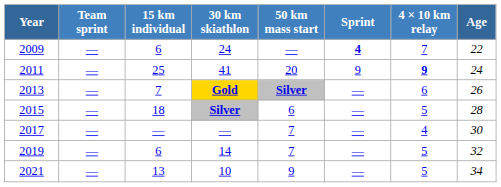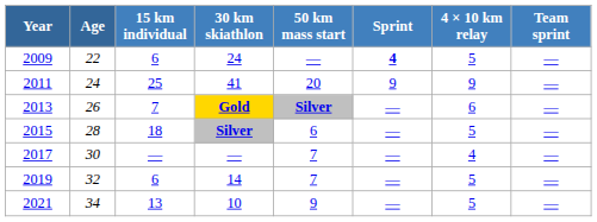 <table class="wikitable" style="font-size:95%; text-align:center; border:grey solid 1px; border-collapse:collapse; background:#ffffff;">
 <tr>
 <th style="background-color:#369; color:white; width:60px;"> Year </th>
-<th style="background-color:#4180be; color:white; width:75px;"> Team <br> sprint </th>
+<th style="background-color:#369; color:white; width:40px;"> Age </th>
 <th style="background-color:#4180be; color:white; width:75px;"> 15 km <br> individual </th>
 <th style="background-color:#4180be; color:white; width:75px;"> 30 km <br> skiathlon </th>
 <th style="background-color:#4180be; color:white; width:75px;"> 50 km <br> mass start </th>
 <th style="background-color:#4180be; color:white; width:75px;"> Sprint </th>
 <th style="background-color:#4180be; color:white; width:75px;"> 4 × 10 km <br> relay </th>
-<th style="background-color:#369; color:white; width:40px;"> Age </th>
+<th style="background-color:#4180be; color:white; width:75px;"> Team <br> sprint </th>
 </tr>
 <tr>
 <td><a href='#'>2009</a></td>
-<td><a href='#'>—</a></td>
+<td><em>22</em></td>
 <td><a href='#'>6</a></td>
 <td><a href='#'>24</a></td>
 <td><a href='#'>—</a></td>
 <td><strong><a href='#'>4</a></strong></td>
-<td><a href='#'>7</a></td>
-<td><em>22</em></td>
+<td><a href='#'>5</a></td>
+<td><a href='#'>—</a></td>
 </tr>
 <tr>
 <td><a href='#'>2011</a></td>
-<td><a href='#'>—</a></td>
+<td><em>24</em></td>
 <td><a href='#'>25</a></td>
 <td><a href='#'>41</a></td>
 <td><a href='#'>20</a></td>
 <td><a href='#'>9</a></td>
-<td><strong><a href='#'>9</a></strong></td>
-<td><em>24</em></td>
+<td><a href='#'>9</a></td>
+<td><a href='#'>—</a></td>
 </tr>
 <tr>
 <td><a href='#'>2013</a></td>
-<td><a href='#'>—</a></td>
+<td><em>26</em></td>
 <td><a href='#'>7</a></td>
 <td style="background:gold;"><a href='#'><strong>Gold</strong></a></td>
 <td style="background:silver;"><a href='#'><strong>Silver</strong></a></td>
 <td><a href='#'>—</a></td>
 <td><a href='#'>6</a></td>
-<td><em>26</em></td>
+<td><a href='#'>—</a></td>
 </tr>
 <tr>
 <td><a href='#'>2015</a></td>
-<td><a href='#'>—</a></td>
+<td><em>28</em></td>
 <td><a href='#'>18</a></td>
 <td style="background:silver;"><a href='#'><strong>Silver</strong></a></td>
 <td><a href='#'>6</a></td>
 <td><a href='#'>—</a></td>
 <td><a href='#'>5</a></td>
-<td><em>28</em></td>
+<td><a href='#'>—</a></td>
 </tr>
 <tr>
 <td><a href='#'>2017</a></td>
-<td><a href='#'>—</a></td>
+<td><em>30</em></td>
 <td><a href='#'>—</a></td>
 <td><a href='#'>—</a></td>
 <td><a href='#'>7</a></td>
 <td><a href='#'>—</a></td>
 <td><a href='#'>4</a></td>
-<td><em>30</em></td>
+<td><a href='#'>—</a></td>
 </tr>
 <tr>
 <td><a href='#'>2019</a></td>
-<td><a href='#'>—</a></td>
+<td><em>32</em></td>
 <td><a href='#'>6</a></td>
 <td><a href='#'>14</a></td>
 <td><a href='#'>7</a></td>
 <td><a href='#'>—</a></td>
 <td><a href='#'>5</a></td>
-<td><em>32</em></td>
+<td><a href='#'>—</a></td>
 </tr>
 <tr>
 <td><a href='#'>2021</a></td>
-<td><a href='#'>—</a></td>
+<td><em>34</em></td>
 <td><a href='#'>13</a></td>
 <td><a href='#'>10</a></td>
 <td><a href='#'>9</a></td>
 <td><a href='#'>—</a></td>
 <td><a href='#'>5</a></td>
-<td><em>34</em></td>
+<td><a href='#'>—</a></td>
 </tr>
 </table>
